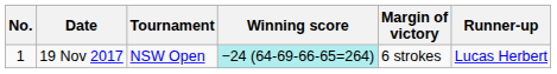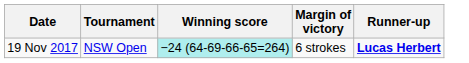 <table class="wikitable" style="font-size:95%;">
 <tr>
-<th>No.</th>
 <th>Date</th>
 <th>Tournament</th>
 <th>Winning score</th>
 <th>Margin of<br>victory</th>
 <th>Runner-up</th>
 </tr>
 <tr>
-<td align=center>1</td>
 <td align=right>19 Nov <a href='#'>2017</a></td>
 <td><a href='#'>NSW Open</a></td>
 <td style="background: paleturquoise;">−24 (64-69-66-65=264)</td>
 <td>6 strokes</td>
-<td> <a href='#'>Lucas Herbert</a></td>
+<td><strong> <a href='#'>Lucas Herbert</a></strong></td>
 </tr>
 </table>
